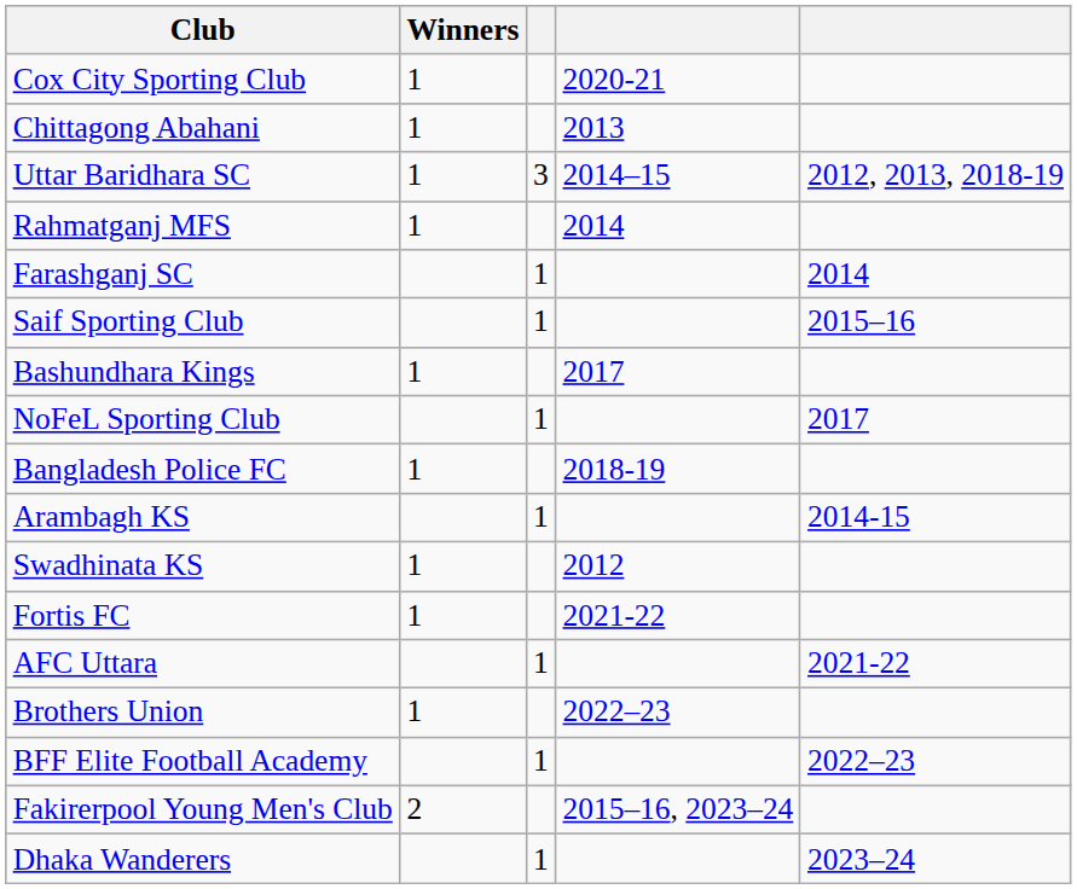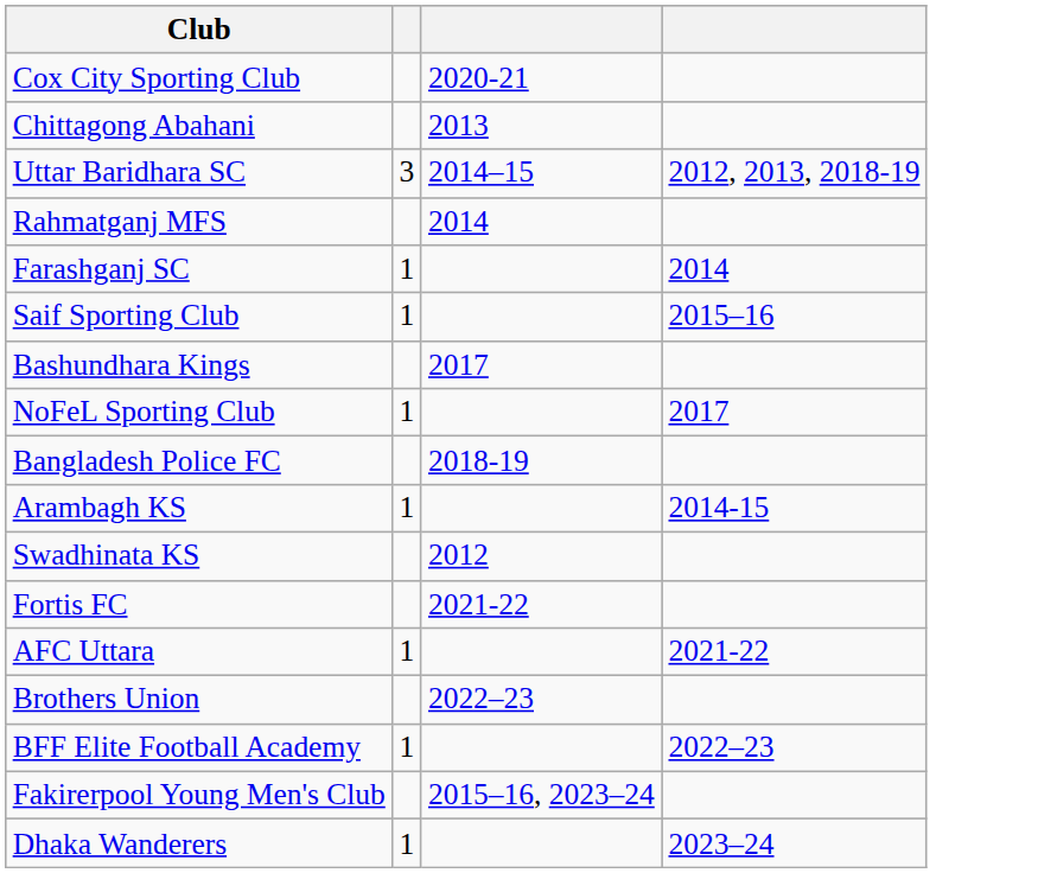 <table class="wikitable sortable mw-collapsible">
 <tr>
 <th>Club</th>
-<th>Winners</th>
 <th></th>
 <th></th>
 <th></th>
 </tr>
 <tr>
 <td><a href='#'>Cox City Sporting Club</a></td>
-<td>1</td>
 <td></td>
 <td><a href='#'>2020-21</a></td>
 <td></td>
 </tr>
 <tr>
 <td><a href='#'>Chittagong Abahani</a></td>
-<td>1</td>
 <td></td>
 <td><a href='#'>2013</a></td>
 <td></td>
 </tr>
 <tr>
 <td><a href='#'>Uttar Baridhara SC</a></td>
-<td>1</td>
 <td>3</td>
 <td><a href='#'>2014–15</a></td>
 <td><a href='#'>2012</a>, <a href='#'>2013</a>, <a href='#'>2018-19</a></td>
 </tr>
 <tr>
 <td><a href='#'>Rahmatganj MFS</a></td>
-<td>1</td>
 <td></td>
 <td><a href='#'>2014</a></td>
 <td></td>
 </tr>
 <tr>
 <td><a href='#'>Farashganj SC</a></td>
-<td></td>
 <td>1</td>
 <td></td>
 <td><a href='#'>2014</a></td>
 </tr>
 <tr>
 <td><a href='#'>Saif Sporting Club</a></td>
-<td></td>
 <td>1</td>
 <td></td>
 <td><a href='#'>2015–16</a></td>
 </tr>
 <tr>
 <td><a href='#'>Bashundhara Kings</a></td>
-<td>1</td>
 <td></td>
 <td><a href='#'>2017</a></td>
 <td></td>
 </tr>
 <tr>
 <td><a href='#'>NoFeL Sporting Club</a></td>
-<td></td>
 <td>1</td>
 <td></td>
 <td><a href='#'>2017</a></td>
 </tr>
 <tr>
 <td><a href='#'>Bangladesh Police FC</a></td>
-<td>1</td>
 <td></td>
 <td><a href='#'>2018-19</a></td>
 <td></td>
 </tr>
 <tr>
 <td><a href='#'>Arambagh KS</a></td>
-<td></td>
 <td>1</td>
 <td></td>
 <td><a href='#'>2014-15</a></td>
 </tr>
 <tr>
 <td><a href='#'>Swadhinata KS</a></td>
-<td>1</td>
 <td></td>
 <td><a href='#'>2012</a></td>
 <td></td>
 </tr>
 <tr>
 <td><a href='#'>Fortis FC</a></td>
-<td>1</td>
 <td></td>
 <td><a href='#'>2021-22</a></td>
 <td></td>
 </tr>
 <tr>
 <td><a href='#'>AFC Uttara</a></td>
-<td></td>
 <td>1</td>
 <td></td>
 <td><a href='#'>2021-22</a></td>
 </tr>
 <tr>
 <td><a href='#'>Brothers Union</a></td>
-<td>1</td>
 <td></td>
 <td><a href='#'>2022–23</a></td>
 <td></td>
 </tr>
 <tr>
 <td><a href='#'>BFF Elite Football Academy</a></td>
-<td></td>
 <td>1</td>
 <td></td>
 <td><a href='#'>2022–23</a></td>
 </tr>
 <tr>
 <td><a href='#'>Fakirerpool Young Men's Club</a></td>
-<td>2</td>
 <td></td>
 <td><a href='#'>2015–16</a>, <a href='#'>2023–24</a></td>
 <td></td>
 </tr>
 <tr>
 <td><a href='#'>Dhaka Wanderers</a></td>
-<td></td>
 <td>1</td>
 <td></td>
 <td><a href='#'>2023–24</a></td>
 </tr>
 </table>
